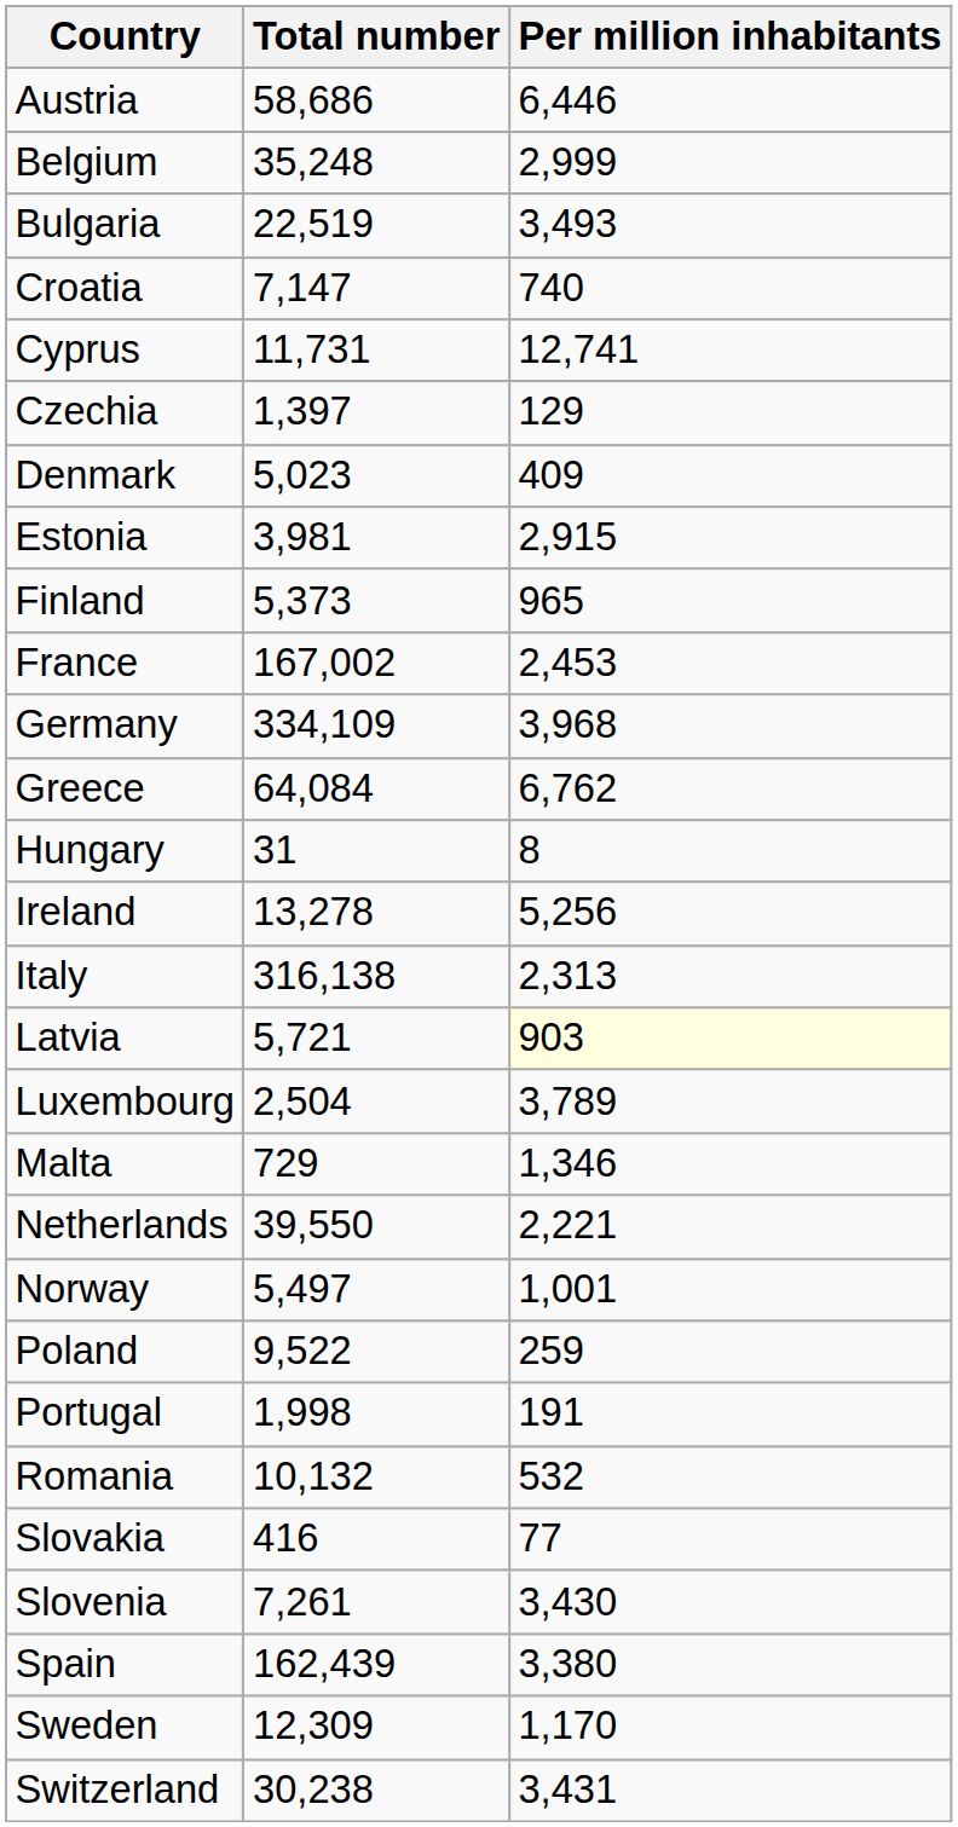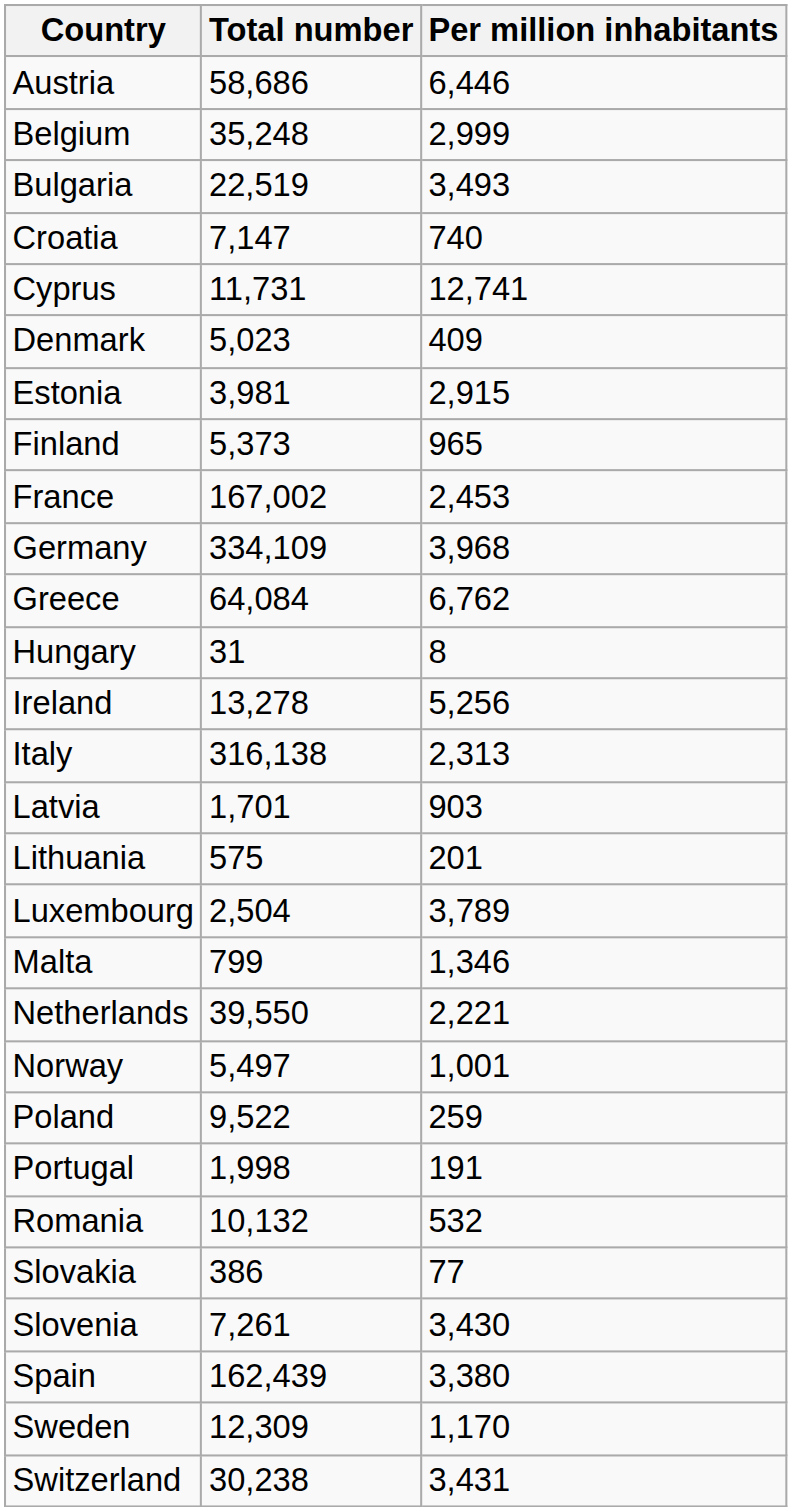 <table class="wikitable sortable">
 <tr>
 <th>Country</th>
 <th>Total number</th>
 <th>Per million inhabitants</th>
 </tr>
 <tr>
 <td>Austria</td>
 <td>58,686</td>
 <td>6,446</td>
 </tr>
 <tr>
 <td>Belgium</td>
 <td>35,248</td>
 <td>2,999</td>
 </tr>
 <tr>
 <td>Bulgaria</td>
 <td>22,519</td>
 <td>3,493</td>
 </tr>
 <tr>
 <td>Croatia</td>
 <td>7,147</td>
 <td>740</td>
 </tr>
 <tr>
 <td>Cyprus</td>
 <td>11,731</td>
 <td>12,741</td>
-</tr>
-<tr>
-<td>Czechia</td>
-<td>1,397</td>
-<td>129</td>
 </tr>
 <tr>
 <td>Denmark</td>
 <td>5,023</td>
 <td>409</td>
 </tr>
 <tr>
 <td>Estonia</td>
 <td>3,981</td>
 <td>2,915</td>
 </tr>
 <tr>
 <td>Finland</td>
 <td>5,373</td>
 <td>965</td>
 </tr>
 <tr>
 <td>France</td>
 <td>167,002</td>
 <td>2,453</td>
 </tr>
 <tr>
 <td>Germany</td>
 <td>334,109</td>
 <td>3,968</td>
 </tr>
 <tr>
 <td>Greece</td>
 <td>64,084</td>
 <td>6,762</td>
 </tr>
 <tr>
 <td>Hungary</td>
 <td>31</td>
 <td>8</td>
 </tr>
 <tr>
 <td>Ireland</td>
 <td>13,278</td>
 <td>5,256</td>
 </tr>
 <tr>
 <td>Italy</td>
 <td>316,138</td>
 <td>2,313</td>
 </tr>
 <tr>
 <td>Latvia</td>
-<td>5,721</td>
-<td style="background: lightyellow;">903</td>
+<td>1,701</td>
+<td>903</td>
+</tr>
+<tr>
+<td>Lithuania</td>
+<td>575</td>
+<td>201</td>
 </tr>
 <tr>
 <td>Luxembourg</td>
 <td>2,504</td>
 <td>3,789</td>
 </tr>
 <tr>
 <td>Malta</td>
-<td>729</td>
+<td>799</td>
 <td>1,346</td>
 </tr>
 <tr>
 <td>Netherlands</td>
 <td>39,550</td>
 <td>2,221</td>
 </tr>
 <tr>
 <td>Norway</td>
 <td>5,497</td>
 <td>1,001</td>
 </tr>
 <tr>
 <td>Poland</td>
 <td>9,522</td>
 <td>259</td>
 </tr>
 <tr>
 <td>Portugal</td>
 <td>1,998</td>
 <td>191</td>
 </tr>
 <tr>
 <td>Romania</td>
 <td>10,132</td>
 <td>532</td>
 </tr>
 <tr>
 <td>Slovakia</td>
-<td>416</td>
+<td>386</td>
 <td>77</td>
 </tr>
 <tr>
 <td>Slovenia</td>
 <td>7,261</td>
 <td>3,430</td>
 </tr>
 <tr>
 <td>Spain</td>
 <td>162,439</td>
 <td>3,380</td>
 </tr>
 <tr>
 <td>Sweden</td>
 <td>12,309</td>
 <td>1,170</td>
 </tr>
 <tr>
 <td>Switzerland</td>
 <td>30,238</td>
 <td>3,431</td>
 </tr>
 </table>
